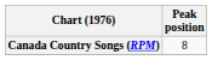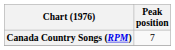 <table class="wikitable sortable plainrowheaders" style="text-align:center">
 <tr>
 <th scope="col">Chart (1976)</th>
 <th scope="col">Peak<br> position</th>
 </tr>
 <tr>
 <th scope="row">Canada Country Songs (<em><a href='#'>RPM</a></em>)</th>
-<td>8</td>
+<td>7</td>
 </tr>
 <tr>
 </tr>
 <tr>
 </tr>
 </table>
